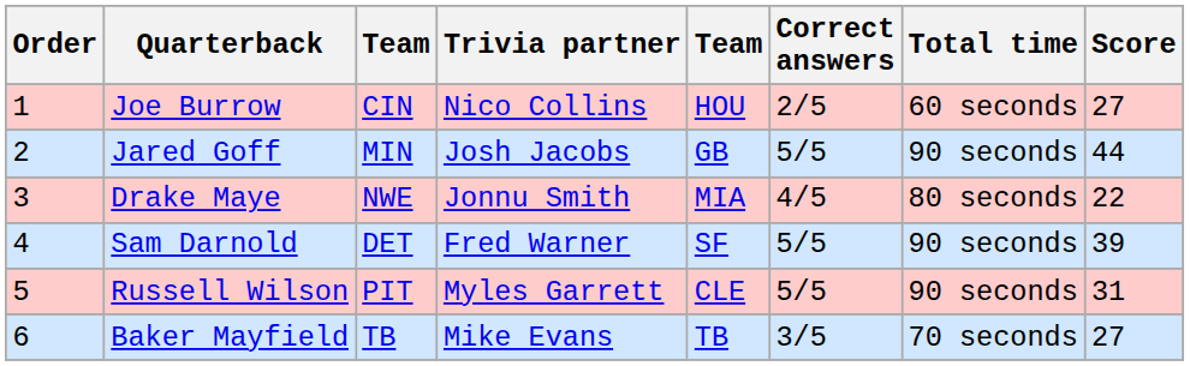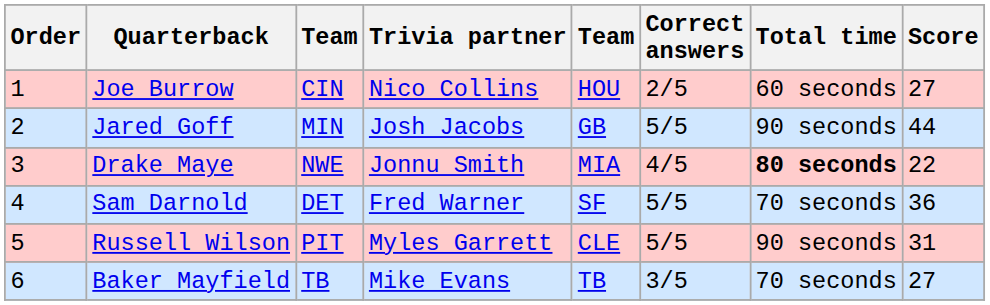 <table class="wikitable">
 <tr>
 <th>Order</th>
 <th>Quarterback</th>
 <th>Team</th>
 <th>Trivia partner</th>
 <th>Team</th>
 <th>Correct<br> answers</th>
 <th>Total time</th>
 <th>Score</th>
 </tr>
 <tr>
 <td style="background:#FFCCCC">1</td>
 <td style="background:#FFCCCC"><a href='#'>Joe Burrow</a></td>
 <td style="background:#FFCCCC"><a href='#'>CIN</a></td>
 <td style="background:#FFCCCC"><a href='#'>Nico Collins</a></td>
 <td style="background:#FFCCCC"><a href='#'>HOU</a></td>
 <td style="background:#FFCCCC">2/5</td>
 <td style="background:#FFCCCC">60 seconds</td>
 <td style="background:#FFCCCC">27</td>
 </tr>
 <tr>
 <td style="background:#D0E7FF">2</td>
 <td style="background:#D0E7FF"><a href='#'>Jared Goff</a></td>
 <td style="background:#D0E7FF"><a href='#'>MIN</a></td>
 <td style="background:#D0E7FF"><a href='#'>Josh Jacobs</a></td>
 <td style="background:#D0E7FF"><a href='#'>GB</a></td>
 <td style="background:#D0E7FF">5/5</td>
 <td style="background:#D0E7FF">90 seconds</td>
 <td style="background:#D0E7FF">44</td>
 </tr>
 <tr>
 <td style="background:#FFCCCC">3</td>
 <td style="background:#FFCCCC"><a href='#'>Drake Maye</a></td>
 <td style="background:#FFCCCC"><a href='#'>NWE</a></td>
 <td style="background:#FFCCCC"><a href='#'>Jonnu Smith</a></td>
 <td style="background:#FFCCCC"><a href='#'>MIA</a></td>
 <td style="background:#FFCCCC">4/5</td>
-<td style="background:#FFCCCC">80 seconds</td>
+<td style="background:#FFCCCC"><strong>80 seconds</strong></td>
 <td style="background:#FFCCCC">22</td>
 </tr>
 <tr>
 <td style="background:#D0E7FF">4</td>
 <td style="background:#D0E7FF"><a href='#'>Sam Darnold</a></td>
 <td style="background:#D0E7FF"><a href='#'>DET</a></td>
 <td style="background:#D0E7FF"><a href='#'>Fred Warner</a></td>
 <td style="background:#D0E7FF"><a href='#'>SF</a></td>
 <td style="background:#D0E7FF">5/5</td>
-<td style="background:#D0E7FF">90 seconds</td>
-<td style="background:#D0E7FF">39</td>
+<td style="background:#D0E7FF">70 seconds</td>
+<td style="background:#D0E7FF">36</td>
 </tr>
 <tr>
 <td style="background:#FFCCCC">5</td>
 <td style="background:#FFCCCC"><a href='#'>Russell Wilson</a></td>
 <td style="background:#FFCCCC"><a href='#'>PIT</a></td>
 <td style="background:#FFCCCC"><a href='#'>Myles Garrett</a></td>
 <td style="background:#FFCCCC"><a href='#'>CLE</a></td>
 <td style="background:#FFCCCC">5/5</td>
 <td style="background:#FFCCCC">90 seconds</td>
 <td style="background:#FFCCCC">31</td>
 </tr>
 <tr>
 <td style="background:#D0E7FF">6</td>
 <td style="background:#D0E7FF"><a href='#'>Baker Mayfield</a></td>
 <td style="background:#D0E7FF"><a href='#'>TB</a></td>
 <td style="background:#D0E7FF"><a href='#'>Mike Evans</a></td>
 <td style="background:#D0E7FF"><a href='#'>TB</a></td>
 <td style="background:#D0E7FF">3/5</td>
 <td style="background:#D0E7FF">70 seconds</td>
 <td style="background:#D0E7FF">27</td>
 </tr>
 </table>
